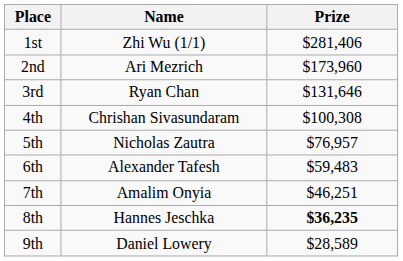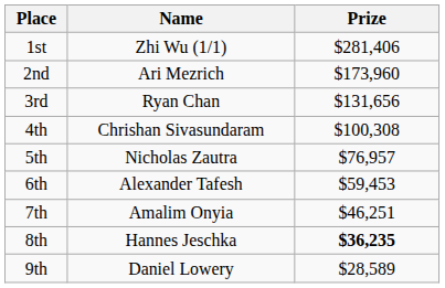 <table class="wikitable">
 <tr>
 <th width="50">Place</th>
 <th width="200">Name</th>
 <th width="125">Prize</th>
 </tr>
 <tr>
 <td align = "center">1st</td>
 <td align = "center"> Zhi Wu (1/1)</td>
 <td align="center">$281,406</td>
 </tr>
 <tr>
 <td align = "center">2nd</td>
 <td align = "center"> Ari Mezrich</td>
 <td align="center">$173,960</td>
 </tr>
 <tr>
 <td align = "center">3rd</td>
 <td align = "center"> Ryan Chan</td>
-<td align="center">$131,646</td>
+<td align="center">$131,656</td>
 </tr>
 <tr>
 <td align = "center">4th</td>
 <td align = "center"> Chrishan Sivasundaram</td>
 <td align="center">$100,308</td>
 </tr>
 <tr>
 <td align = "center">5th</td>
 <td align = "center"> Nicholas Zautra</td>
 <td align="center">$76,957</td>
 </tr>
 <tr>
 <td align = "center">6th</td>
 <td align = "center"> Alexander Tafesh</td>
-<td align="center">$59,483</td>
+<td align="center">$59,453</td>
 </tr>
 <tr>
 <td align = "center">7th</td>
 <td align = "center"> Amalim Onyia</td>
 <td align="center">$46,251</td>
 </tr>
 <tr>
 <td align = "center">8th</td>
 <td align = "center"> Hannes Jeschka</td>
 <td align="center"><strong>$36,235</strong></td>
 </tr>
 <tr>
 <td align = "center">9th</td>
 <td align = "center"> Daniel Lowery</td>
 <td align="center">$28,589</td>
 </tr>
 </table>
